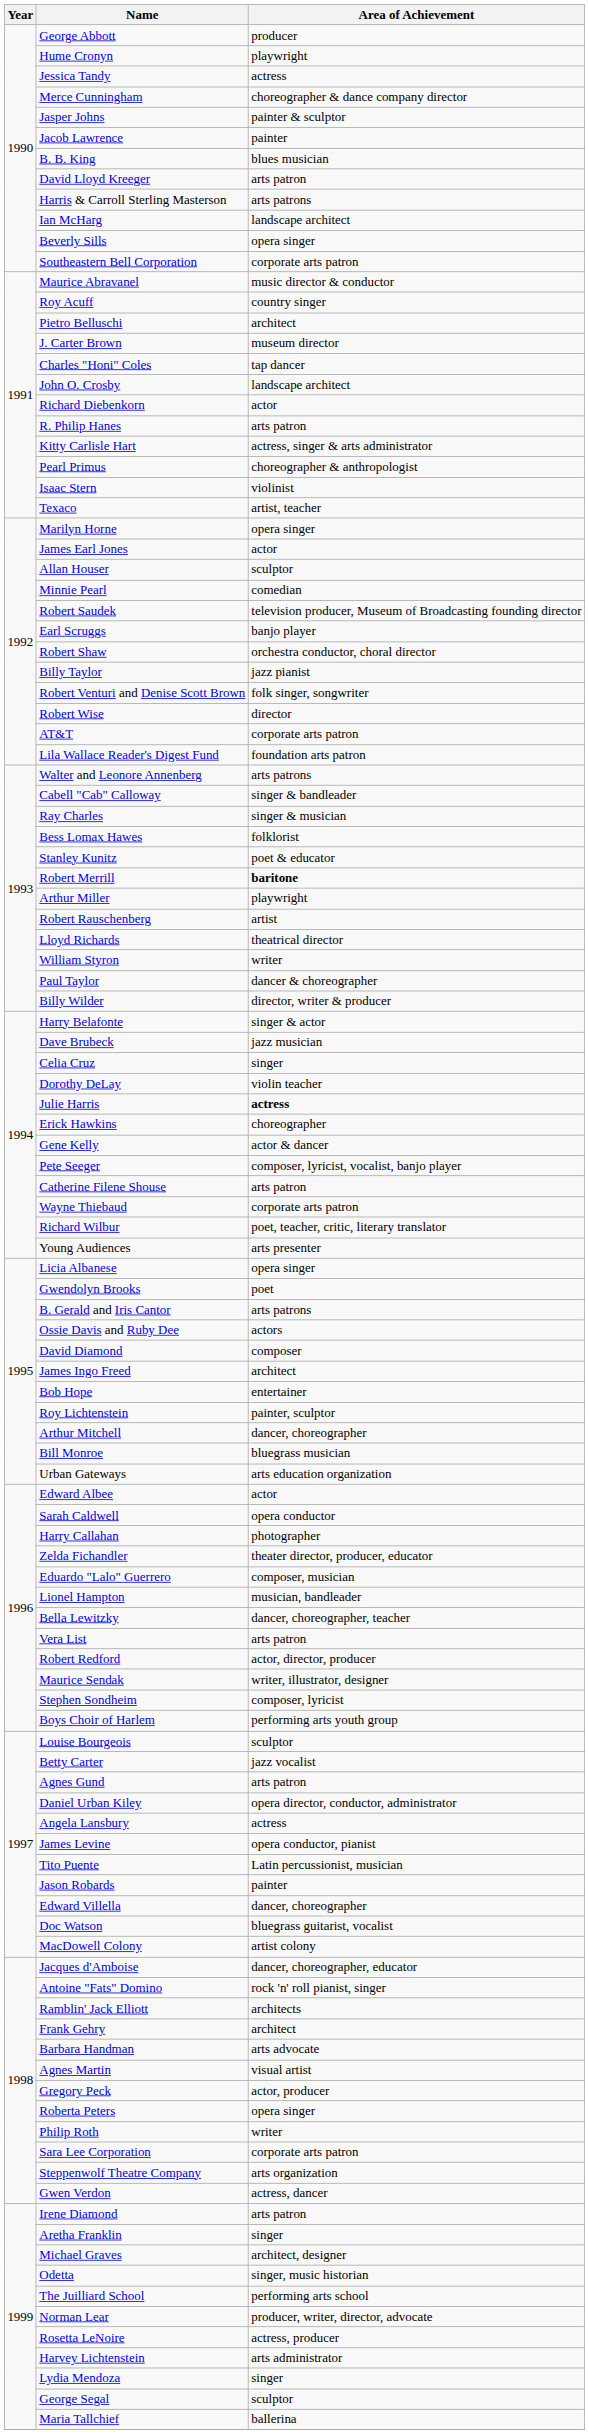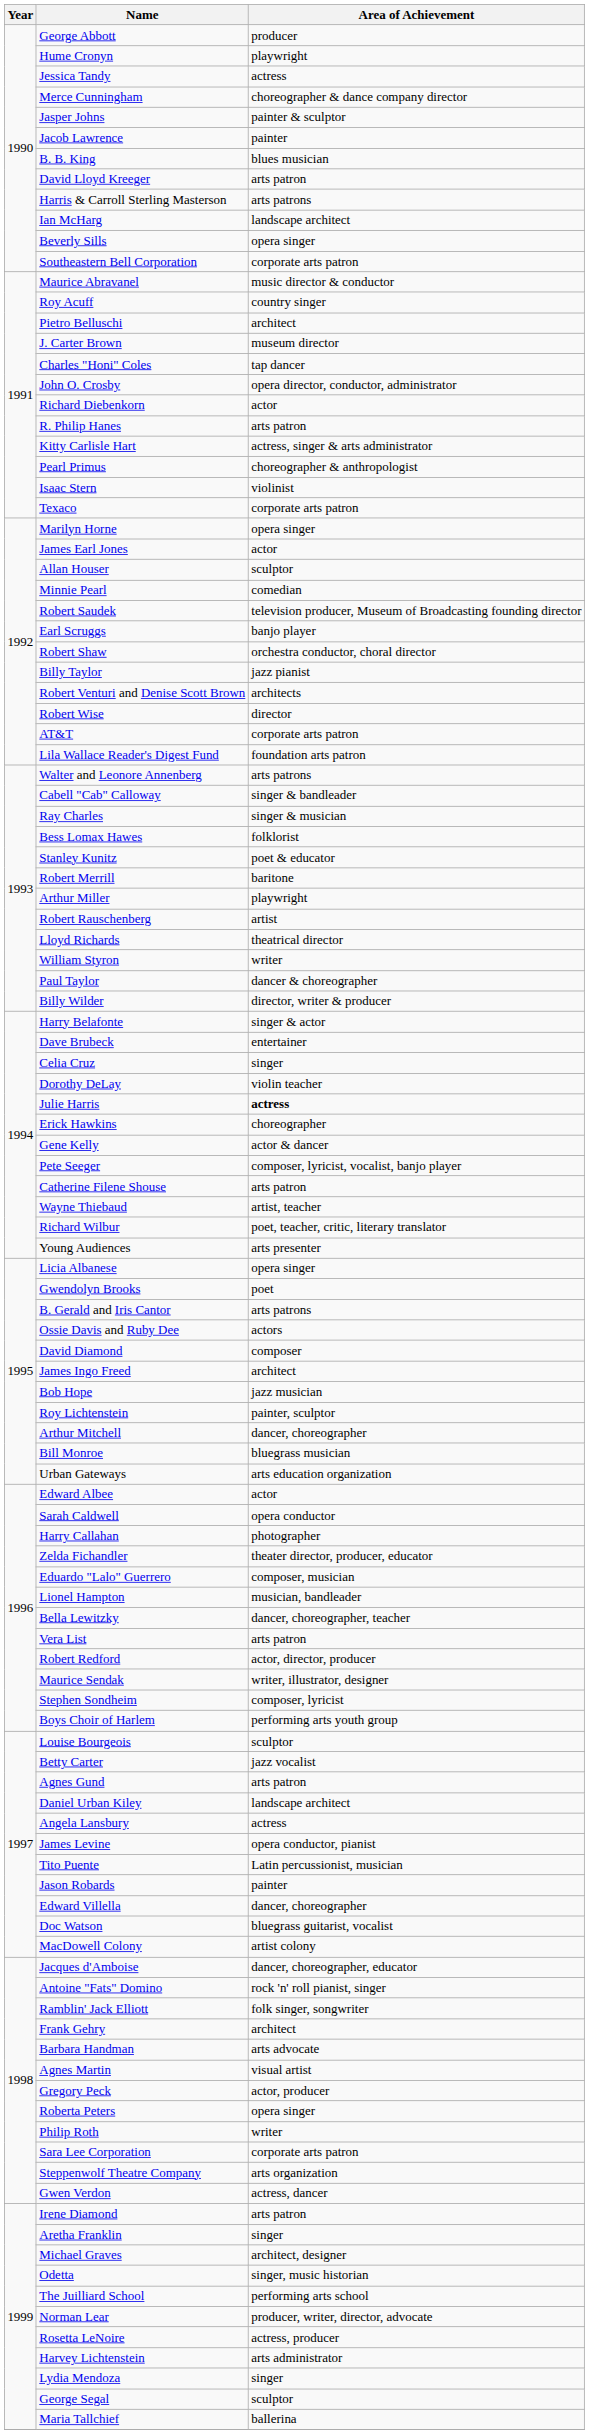 <table class="wikitable sortable">
 <tr>
 <th>Year</th>
 <th>Name</th>
 <th>Area of Achievement</th>
 </tr>
 <tr>
 <td rowspan="12">1990</td>
 <td data-sort-value="Abbott, George"><a href='#'>George Abbott</a></td>
 <td>producer</td>
 </tr>
 <tr>
 <td data-sort-value="Cronyn, Hume"><a href='#'>Hume Cronyn</a></td>
 <td>playwright</td>
 </tr>
 <tr>
 <td data-sort-value="Tandy, Jessica"><a href='#'>Jessica Tandy</a></td>
 <td>actress</td>
 </tr>
 <tr>
 <td data-sort-value="Cunningham, Merce"><a href='#'>Merce Cunningham</a></td>
 <td>choreographer & dance company director</td>
 </tr>
 <tr>
 <td data-sort-value="Johns, Jasper"><a href='#'>Jasper Johns</a></td>
 <td>painter & sculptor</td>
 </tr>
 <tr>
 <td data-sort-value="Lawrence, Jacob"><a href='#'>Jacob Lawrence</a></td>
 <td>painter</td>
 </tr>
 <tr>
 <td data-sort-value="King, BB"><a href='#'>B. B. King</a></td>
 <td>blues musician</td>
 </tr>
 <tr>
 <td data-sort-value="Lloyd Kreeger, David"><a href='#'>David Lloyd Kreeger</a></td>
 <td>arts patron</td>
 </tr>
 <tr>
 <td data-sort-value="Sterling Masterson, Harris"><a href='#'>Harris</a> & Carroll Sterling Masterson</td>
 <td>arts patrons</td>
 </tr>
 <tr>
 <td data-sort-value="McHarg, Ian"><a href='#'>Ian McHarg</a></td>
 <td>landscape architect</td>
 </tr>
 <tr>
 <td data-sort-value="Sills, Beverly"><a href='#'>Beverly Sills</a></td>
 <td>opera singer</td>
 </tr>
 <tr>
 <td><a href='#'>Southeastern Bell Corporation</a></td>
 <td>corporate arts patron</td>
 </tr>
 <tr>
 <td rowspan="12">1991</td>
 <td data-sort-value="Abravanel, Maurice"><a href='#'>Maurice Abravanel</a></td>
 <td>music director & conductor</td>
 </tr>
 <tr>
 <td data-sort-value="Acuff, Roy"><a href='#'>Roy Acuff</a></td>
 <td>country singer</td>
 </tr>
 <tr>
 <td data-sort-value="Belluschi, Pietro"><a href='#'>Pietro Belluschi</a></td>
 <td>architect</td>
 </tr>
 <tr>
 <td data-sort-value="Brown, J. Carter"><a href='#'>J. Carter Brown</a></td>
 <td>museum director</td>
 </tr>
 <tr>
 <td data-sort-value="Coles, Charles"><a href='#'>Charles "Honi" Coles</a></td>
 <td>tap dancer</td>
 </tr>
 <tr>
 <td data-sort-value="Crosby, John"><a href='#'>John O. Crosby</a></td>
-<td>landscape architect</td>
+<td>opera director, conductor, administrator</td>
 </tr>
 <tr>
 <td data-sort-value="Diebenkorn, Richard"><a href='#'>Richard Diebenkorn</a></td>
 <td>actor</td>
 </tr>
 <tr>
 <td data-sort-value="Hanes, R. Philip"><a href='#'>R. Philip Hanes</a></td>
 <td>arts patron</td>
 </tr>
 <tr>
 <td data-sort-value="Carlisle Hart, Kitty"><a href='#'>Kitty Carlisle Hart</a></td>
 <td>actress, singer & arts administrator</td>
 </tr>
 <tr>
 <td data-sort-value="Primus, Pearl"><a href='#'>Pearl Primus</a></td>
 <td>choreographer & anthropologist</td>
 </tr>
 <tr>
 <td data-sort-value="Stern, Isaac"><a href='#'>Isaac Stern</a></td>
 <td>violinist</td>
 </tr>
 <tr>
 <td><a href='#'>Texaco</a></td>
-<td>artist, teacher</td>
+<td>corporate arts patron</td>
 </tr>
 <tr>
 <td rowspan="12">1992</td>
 <td data-sort-value="Horne, Marilyn"><a href='#'>Marilyn Horne</a></td>
 <td>opera singer</td>
 </tr>
 <tr>
 <td data-sort-value="Jones, James Earl"><a href='#'>James Earl Jones</a></td>
 <td>actor</td>
 </tr>
 <tr>
 <td data-sort-value="Houser, Allan"><a href='#'>Allan Houser</a></td>
 <td>sculptor</td>
 </tr>
 <tr>
 <td data-sort-value="Pearl, Minnie"><a href='#'>Minnie Pearl</a></td>
 <td>comedian</td>
 </tr>
 <tr>
 <td data-sort-value="Saudek, Robert"><a href='#'>Robert Saudek</a></td>
 <td>television producer, Museum of Broadcasting founding director</td>
 </tr>
 <tr>
 <td data-sort-value="Scruggs, Earl"><a href='#'>Earl Scruggs</a></td>
 <td>banjo player</td>
 </tr>
 <tr>
 <td data-sort-value="Shaw, Robert"><a href='#'>Robert Shaw</a></td>
 <td>orchestra conductor, choral director</td>
 </tr>
 <tr>
 <td data-sort-value="Taylor, Billy"><a href='#'>Billy Taylor</a></td>
 <td>jazz pianist</td>
 </tr>
 <tr>
 <td data-sort-value="Venturi, Robert"><a href='#'>Robert Venturi</a> and <a href='#'>Denise Scott Brown</a></td>
-<td>folk singer, songwriter</td>
+<td>architects</td>
 </tr>
 <tr>
 <td data-sort-value="Wise, Robert"><a href='#'>Robert Wise</a></td>
 <td>director</td>
 </tr>
 <tr>
 <td><a href='#'>AT&T</a></td>
 <td>corporate arts patron</td>
 </tr>
 <tr>
 <td data-sort-value="Bell Wallace, Lila"><a href='#'>Lila Wallace Reader's Digest Fund</a></td>
 <td>foundation arts patron</td>
 </tr>
 <tr>
 <td rowspan="12">1993</td>
 <td data-sort-value="Annenberg, Walter"><a href='#'>Walter</a> and <a href='#'>Leonore Annenberg</a></td>
 <td>arts patrons</td>
 </tr>
 <tr>
 <td data-sort-value="Calloway, Cab"><a href='#'>Cabell "Cab" Calloway</a></td>
 <td>singer & bandleader</td>
 </tr>
 <tr>
 <td data-sort-value="Charles, Ray"><a href='#'>Ray Charles</a></td>
 <td>singer & musician</td>
 </tr>
 <tr>
 <td data-sort-value="Lomax Hawes, Bess"><a href='#'>Bess Lomax Hawes</a></td>
 <td>folklorist</td>
 </tr>
 <tr>
 <td data-sort-value="Kunitz, Stanley"><a href='#'>Stanley Kunitz</a></td>
 <td>poet & educator</td>
 </tr>
 <tr>
 <td data-sort-value="Merrill, Robert"><a href='#'>Robert Merrill</a></td>
-<td><strong>baritone</strong></td>
+<td>baritone</td>
 </tr>
 <tr>
 <td data-sort-value="Miller, Arthur"><a href='#'>Arthur Miller</a></td>
 <td>playwright</td>
 </tr>
 <tr>
 <td data-sort-value="Rauschenberg, Robert"><a href='#'>Robert Rauschenberg</a></td>
 <td>artist</td>
 </tr>
 <tr>
 <td data-sort-value="Richards, Lloyd"><a href='#'>Lloyd Richards</a></td>
 <td>theatrical director</td>
 </tr>
 <tr>
 <td data-sort-value="Styron, William"><a href='#'>William Styron</a></td>
 <td>writer</td>
 </tr>
 <tr>
 <td data-sort-value="Taylor, Paul"><a href='#'>Paul Taylor</a></td>
 <td>dancer & choreographer</td>
 </tr>
 <tr>
 <td data-sort-value="Wilder, Billy"><a href='#'>Billy Wilder</a></td>
 <td>director, writer & producer</td>
 </tr>
 <tr>
 <td rowspan="12">1994</td>
 <td data-sort-value="Belafonte, Harry"><a href='#'>Harry Belafonte</a></td>
 <td>singer & actor</td>
 </tr>
 <tr>
 <td data-sort-value="Brubeck, Dave"><a href='#'>Dave Brubeck</a></td>
-<td>jazz musician</td>
+<td>entertainer</td>
 </tr>
 <tr>
 <td data-sort-value="Cruz, Celia"><a href='#'>Celia Cruz</a></td>
 <td>singer</td>
 </tr>
 <tr>
 <td data-sort-value="DeLay, Dorothy"><a href='#'>Dorothy DeLay</a></td>
 <td>violin teacher</td>
 </tr>
 <tr>
 <td data-sort-value="Harris, Julie"><a href='#'>Julie Harris</a></td>
 <td><strong>actress</strong></td>
 </tr>
 <tr>
 <td data-sort-value="Hawkins, Erick"><a href='#'>Erick Hawkins</a></td>
 <td>choreographer</td>
 </tr>
 <tr>
 <td data-sort-value="Kelly, Gene"><a href='#'>Gene Kelly</a></td>
 <td>actor & dancer</td>
 </tr>
 <tr>
 <td data-sort-value="Seeger, Pete"><a href='#'>Pete Seeger</a></td>
 <td>composer, lyricist, vocalist, banjo player</td>
 </tr>
 <tr>
 <td data-sort-value="Filene Shouse, Catherine"><a href='#'>Catherine Filene Shouse</a></td>
 <td>arts patron</td>
 </tr>
 <tr>
 <td data-sort-value="Thiebaud, Wayne"><a href='#'>Wayne Thiebaud</a></td>
-<td>corporate arts patron</td>
+<td>artist, teacher</td>
 </tr>
 <tr>
 <td data-sort-value="Wilbur, Richard"><a href='#'>Richard Wilbur</a></td>
 <td>poet, teacher, critic, literary translator</td>
 </tr>
 <tr>
 <td data-sort-value="Audiences, Young">Young Audiences</td>
 <td>arts presenter</td>
 </tr>
 <tr>
 <td rowspan="11">1995</td>
 <td data-sort-value="Albanese, Licia"><a href='#'>Licia Albanese</a></td>
 <td>opera singer</td>
 </tr>
 <tr>
 <td data-sort-value="Brooks, Gwendolyn"><a href='#'>Gwendolyn Brooks</a></td>
 <td>poet</td>
 </tr>
 <tr>
 <td data-sort-value="Cantor, B. Gerald"><a href='#'>B. Gerald</a> and <a href='#'>Iris Cantor</a></td>
 <td>arts patrons</td>
 </tr>
 <tr>
 <td data-sort-value="Davis, Ossie"><a href='#'>Ossie Davis</a> and <a href='#'>Ruby Dee</a></td>
 <td>actors</td>
 </tr>
 <tr>
 <td data-sort-value="Diamond, David"><a href='#'>David Diamond</a></td>
 <td>composer</td>
 </tr>
 <tr>
 <td data-sort-value="Freed, James Ingo"><a href='#'>James Ingo Freed</a></td>
 <td>architect</td>
 </tr>
 <tr>
 <td data-sort-value="Hope, Bob"><a href='#'>Bob Hope</a></td>
-<td>entertainer</td>
+<td>jazz musician</td>
 </tr>
 <tr>
 <td data-sort-value="Lichtenstein, Roy"><a href='#'>Roy Lichtenstein</a></td>
 <td>painter, sculptor</td>
 </tr>
 <tr>
 <td data-sort-value="Mitchell, Arthur"><a href='#'>Arthur Mitchell</a></td>
 <td>dancer, choreographer</td>
 </tr>
 <tr>
 <td data-sort-value="Monroe, Bill"><a href='#'>Bill Monroe</a></td>
 <td>bluegrass musician</td>
 </tr>
 <tr>
 <td data-sort-value="Gateways, Urban">Urban Gateways</td>
 <td>arts education organization</td>
 </tr>
 <tr>
 <td rowspan="12">1996</td>
 <td data-sort-value="Albee, Edward"><a href='#'>Edward Albee</a></td>
 <td>actor</td>
 </tr>
 <tr>
 <td data-sort-value="Caldwell, Sarah"><a href='#'>Sarah Caldwell</a></td>
 <td>opera conductor</td>
 </tr>
 <tr>
 <td data-sort-value="Callahan, Harry"><a href='#'>Harry Callahan</a></td>
 <td>photographer</td>
 </tr>
 <tr>
 <td data-sort-value="Fichandler, Zelda"><a href='#'>Zelda Fichandler</a></td>
 <td>theater director, producer, educator</td>
 </tr>
 <tr>
 <td data-sort-value="Guerrero, Lalo"><a href='#'>Eduardo "Lalo" Guerrero</a></td>
 <td>composer, musician</td>
 </tr>
 <tr>
 <td data-sort-value="Hampton, Lionel"><a href='#'>Lionel Hampton</a></td>
 <td>musician, bandleader</td>
 </tr>
 <tr>
 <td data-sort-value="Lewitzky, Bella"><a href='#'>Bella Lewitzky</a></td>
 <td>dancer, choreographer, teacher</td>
 </tr>
 <tr>
 <td data-sort-value="List, Vera"><a href='#'>Vera List</a></td>
 <td>arts patron</td>
 </tr>
 <tr>
 <td data-sort-value="Redford, Robert"><a href='#'>Robert Redford</a></td>
 <td>actor, director, producer</td>
 </tr>
 <tr>
 <td data-sort-value="Sendak, Maurice"><a href='#'>Maurice Sendak</a></td>
 <td>writer, illustrator, designer</td>
 </tr>
 <tr>
 <td data-sort-value="Sondheim, Stephen"><a href='#'>Stephen Sondheim</a></td>
 <td>composer, lyricist</td>
 </tr>
 <tr>
 <td data-sort-value="Harlem, Boys Choir of "><a href='#'>Boys Choir of Harlem</a></td>
 <td>performing arts youth group</td>
 </tr>
 <tr>
 <td rowspan="11">1997</td>
 <td data-sort-value="Bourgeois, Louise"><a href='#'>Louise Bourgeois</a></td>
 <td>sculptor</td>
 </tr>
 <tr>
 <td data-sort-value="Carter, Betty"><a href='#'>Betty Carter</a></td>
 <td>jazz vocalist</td>
 </tr>
 <tr>
 <td data-sort-value="Gund, Agnes"><a href='#'>Agnes Gund</a></td>
 <td>arts patron</td>
 </tr>
 <tr>
 <td data-sort-value="Kiley, Dan"><a href='#'>Daniel Urban Kiley</a></td>
-<td>opera director, conductor, administrator</td>
+<td>landscape architect</td>
 </tr>
 <tr>
 <td data-sort-value="Lansbury, Angela"><a href='#'>Angela Lansbury</a></td>
 <td>actress</td>
 </tr>
 <tr>
 <td data-sort-value="Levine, James"><a href='#'>James Levine</a></td>
 <td>opera conductor, pianist</td>
 </tr>
 <tr>
 <td data-sort-value="Puente, Tito"><a href='#'>Tito Puente</a></td>
 <td>Latin percussionist, musician</td>
 </tr>
 <tr>
 <td data-sort-value="Robards, Jason"><a href='#'>Jason Robards</a></td>
 <td>painter</td>
 </tr>
 <tr>
 <td data-sort-value="Villella, Edward"><a href='#'>Edward Villella</a></td>
 <td>dancer, choreographer</td>
 </tr>
 <tr>
 <td data-sort-value="Watson, Doc"><a href='#'>Doc Watson</a></td>
 <td>bluegrass guitarist, vocalist</td>
 </tr>
 <tr>
 <td data-sort-value="Colony, MacDowell"><a href='#'>MacDowell Colony</a></td>
 <td>artist colony</td>
 </tr>
 <tr>
 <td rowspan="12">1998</td>
 <td data-sort-value="d'Amboise, Jacques"><a href='#'>Jacques d'Amboise</a></td>
 <td>dancer, choreographer, educator</td>
 </tr>
 <tr>
 <td data-sort-value="Domino, Fats"><a href='#'>Antoine "Fats" Domino</a></td>
 <td>rock 'n' roll pianist, singer</td>
 </tr>
 <tr>
 <td data-sort-value="Elliott, Ramblin' Jack"><a href='#'>Ramblin' Jack Elliott</a></td>
-<td>architects</td>
+<td>folk singer, songwriter</td>
 </tr>
 <tr>
 <td data-sort-value="Gehry, Frank"><a href='#'>Frank Gehry</a></td>
 <td>architect</td>
 </tr>
 <tr>
 <td data-sort-value="Handman, Barbara"><a href='#'>Barbara Handman</a></td>
 <td>arts advocate</td>
 </tr>
 <tr>
 <td data-sort-value="Martin, Agnes"><a href='#'>Agnes Martin</a></td>
 <td>visual artist</td>
 </tr>
 <tr>
 <td data-sort-value="Peck, Gregory"><a href='#'>Gregory Peck</a></td>
 <td>actor, producer</td>
 </tr>
 <tr>
 <td data-sort-value="Peters, Roberta"><a href='#'>Roberta Peters</a></td>
 <td>opera singer</td>
 </tr>
 <tr>
 <td data-sort-value="Roth, Philip"><a href='#'>Philip Roth</a></td>
 <td>writer</td>
 </tr>
 <tr>
 <td><a href='#'>Sara Lee Corporation</a></td>
 <td>corporate arts patron</td>
 </tr>
 <tr>
 <td><a href='#'>Steppenwolf Theatre Company</a></td>
 <td>arts organization</td>
 </tr>
 <tr>
 <td data-sort-value="Verdon, Gwen"><a href='#'>Gwen Verdon</a></td>
 <td>actress, dancer</td>
 </tr>
 <tr>
 <td rowspan="11">1999</td>
 <td data-sort-value="Diamond, Irene"><a href='#'>Irene Diamond</a></td>
 <td>arts patron</td>
 </tr>
 <tr>
 <td data-sort-value="Franklin, Aretha"><a href='#'>Aretha Franklin</a></td>
 <td>singer</td>
 </tr>
 <tr>
 <td data-sort-value="Graves, Michael"><a href='#'>Michael Graves</a></td>
 <td>architect, designer</td>
 </tr>
 <tr>
 <td><a href='#'>Odetta</a></td>
 <td>singer, music historian</td>
 </tr>
 <tr>
 <td data-sort-value="Juilliard"><a href='#'>The Juilliard School</a></td>
 <td>performing arts school</td>
 </tr>
 <tr>
 <td data-sort-value="Lear, Norman"><a href='#'>Norman Lear</a></td>
 <td>producer, writer, director, advocate</td>
 </tr>
 <tr>
 <td data-sort-value="LeNoire, Rosetta"><a href='#'>Rosetta LeNoire</a></td>
 <td>actress, producer</td>
 </tr>
 <tr>
 <td data-sort-value="Lichtenstein, Harvey"><a href='#'>Harvey Lichtenstein</a></td>
 <td>arts administrator</td>
 </tr>
 <tr>
 <td data-sort-value="Mendoza, Lydia"><a href='#'>Lydia Mendoza</a></td>
 <td>singer</td>
 </tr>
 <tr>
 <td data-sort-value="Sega, George"><a href='#'>George Segal</a></td>
 <td>sculptor</td>
 </tr>
 <tr>
 <td data-sort-value="Tallchief, Maria"><a href='#'>Maria Tallchief</a></td>
 <td>ballerina</td>
 </tr>
 <tr>
 </tr>
 </table>
